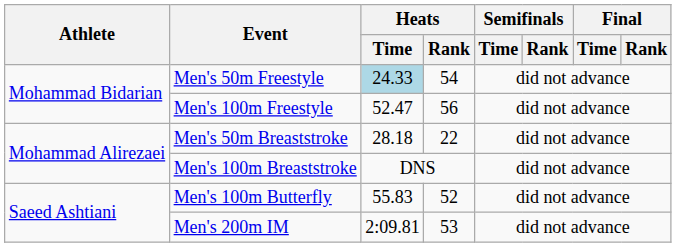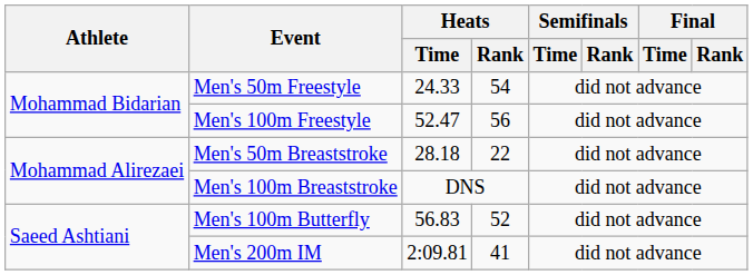 <table class=wikitable style="font-size:90%">
 <tr>
 <th rowspan="2">Athlete</th>
 <th rowspan="2">Event</th>
 <th colspan="2">Heats</th>
 <th colspan="2">Semifinals</th>
 <th colspan="2">Final</th>
 </tr>
 <tr>
 <th>Time</th>
 <th>Rank</th>
 <th>Time</th>
 <th>Rank</th>
 <th>Time</th>
 <th>Rank</th>
 </tr>
 <tr>
 <td rowspan="2"><a href='#'>Mohammad Bidarian</a></td>
 <td><a href='#'>Men's 50m Freestyle</a></td>
-<td align=center style="background: lightblue;">24.33</td>
+<td align=center>24.33</td>
 <td align=center>54</td>
 <td align=center colspan=4>did not advance</td>
 </tr>
 <tr>
 <td><a href='#'>Men's 100m Freestyle</a></td>
 <td align=center>52.47</td>
 <td align=center>56</td>
 <td align=center colspan=4>did not advance</td>
 </tr>
 <tr>
 <td rowspan="2"><a href='#'>Mohammad Alirezaei</a></td>
 <td><a href='#'>Men's 50m Breaststroke</a></td>
 <td align=center>28.18</td>
 <td align=center>22</td>
 <td align=center colspan=4>did not advance</td>
 </tr>
 <tr>
 <td><a href='#'>Men's 100m Breaststroke</a></td>
 <td align=center colspan=2>DNS</td>
 <td align=center colspan=4>did not advance</td>
 </tr>
 <tr>
 <td rowspan="2"><a href='#'>Saeed Ashtiani</a></td>
 <td><a href='#'>Men's 100m Butterfly</a></td>
-<td align=center>55.83</td>
+<td align=center>56.83</td>
 <td align=center>52</td>
 <td align=center colspan=4>did not advance</td>
 </tr>
 <tr>
 <td><a href='#'>Men's 200m IM</a></td>
 <td align=center>2:09.81</td>
-<td align=center>53</td>
+<td align=center>41</td>
 <td align=center colspan=4>did not advance</td>
 </tr>
 </table>
